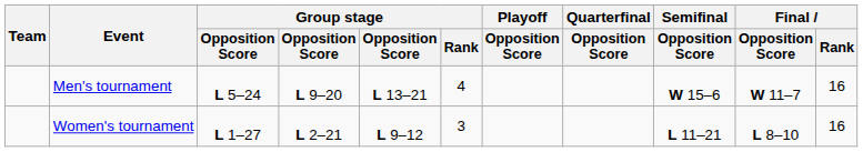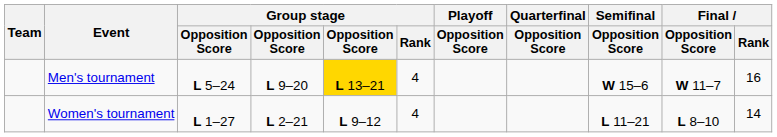 <table class="wikitable" style="text-align:center; font-size:90%;">
 <tr>
 <th rowspan=2>Team</th>
 <th rowspan=2>Event</th>
 <th colspan=4>Group stage</th>
 <th>Playoff</th>
 <th>Quarterfinal</th>
 <th>Semifinal</th>
 <th colspan=2>Final / </th>
 </tr>
 <tr style=font-size:95%>
 <th>Opposition<br>Score</th>
 <th>Opposition<br>Score</th>
 <th>Opposition<br>Score</th>
 <th>Rank</th>
 <th>Opposition<br>Score</th>
 <th>Opposition<br>Score</th>
 <th>Opposition<br>Score</th>
 <th>Opposition<br>Score</th>
 <th>Rank</th>
 </tr>
 <tr>
 <td align=left></td>
 <td align=left><a href='#'>Men's tournament</a></td>
 <td> <br> <strong>L</strong> 5–24</td>
 <td> <br> <strong>L</strong> 9–20</td>
-<td> <br> <strong>L</strong> 13–21</td>
+<td style="background: gold;"> <br> <strong>L</strong> 13–21</td>
 <td>4</td>
 <td></td>
 <td></td>
 <td> <br> <strong>W</strong> 15–6</td>
 <td> <br> <strong>W</strong> 11–7</td>
 <td>16</td>
 </tr>
 <tr>
 <td align=left></td>
 <td align=left><a href='#'>Women's tournament</a></td>
 <td> <br> <strong>L</strong> 1–27</td>
 <td> <br> <strong>L</strong> 2–21</td>
 <td> <br> <strong>L</strong> 9–12</td>
-<td>3</td>
+<td>4</td>
 <td></td>
 <td></td>
 <td> <br> <strong>L</strong> 11–21</td>
 <td> <br> <strong>L</strong> 8–10</td>
-<td>16</td>
+<td>14</td>
 </tr>
 </table>
